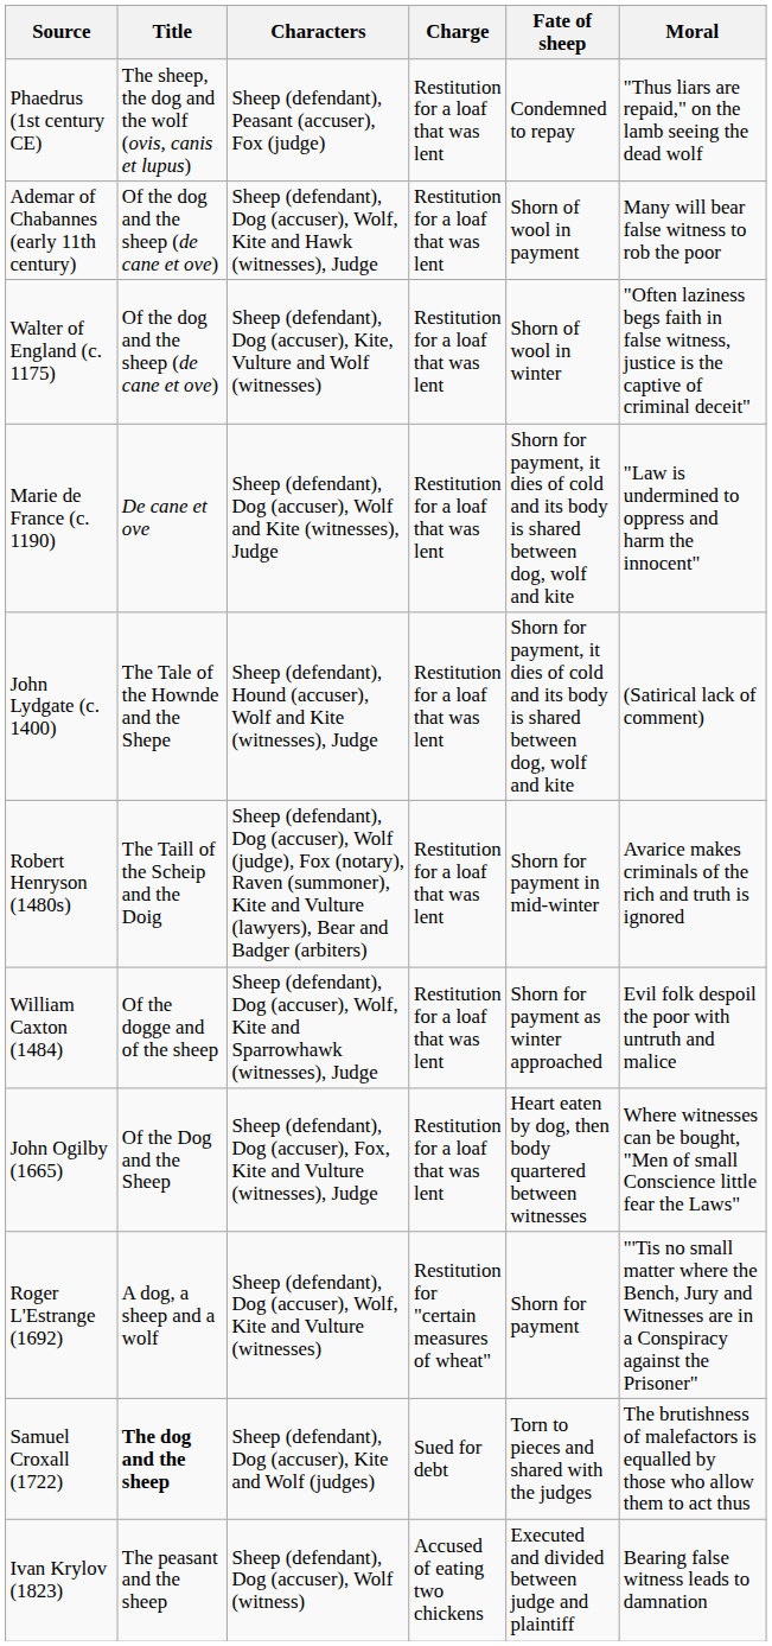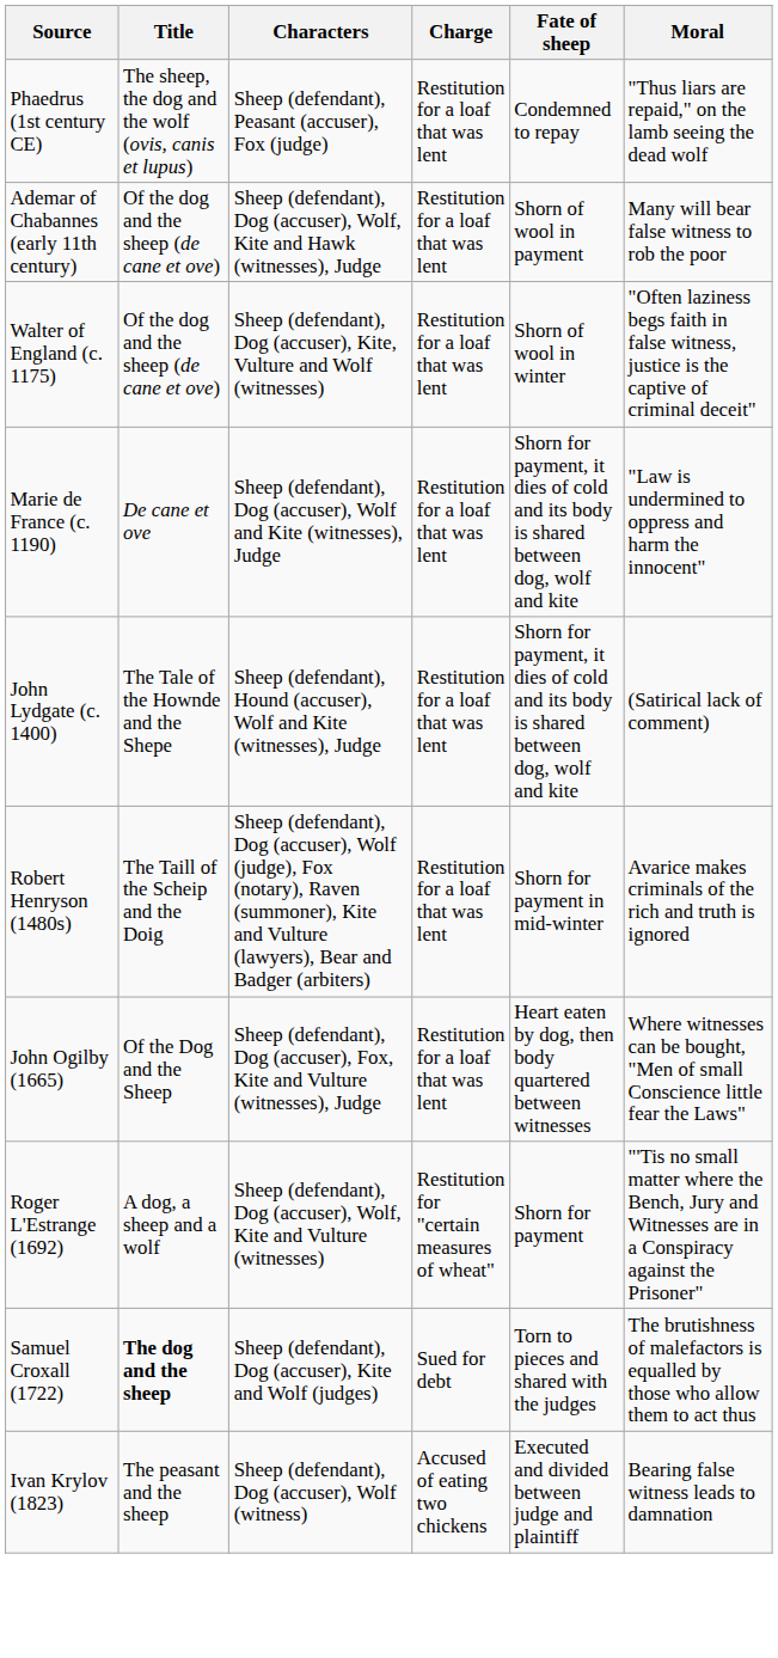 <table class="wikitable" style="width:98%;">
 <tr>
 <th style="width:15%;">Source</th>
 <th style="width:15%;">Title</th>
 <th style="width:25%;">Characters</th>
 <th style="width:10%;">Charge</th>
 <th style="width:15%;">Fate of sheep</th>
 <th style="width:20%;">Moral</th>
 </tr>
 <tr>
 <td>Phaedrus (1st century CE)</td>
 <td>The sheep, the dog and the wolf (<em>ovis, canis et lupus</em>)</td>
 <td>Sheep (defendant), Peasant (accuser), Fox (judge)</td>
 <td>Restitution for a loaf that was lent</td>
 <td>Condemned to repay</td>
 <td>"Thus liars are repaid," on the lamb seeing the dead wolf</td>
 </tr>
 <tr>
 <td>Ademar of Chabannes (early 11th century)</td>
 <td>Of the dog and the sheep (<em>de cane et ove</em>)</td>
 <td>Sheep (defendant), Dog (accuser), Wolf, Kite and Hawk (witnesses), Judge</td>
 <td>Restitution for a loaf that was lent</td>
 <td>Shorn of wool in payment</td>
 <td>Many will bear false witness to rob the poor</td>
 </tr>
 <tr>
 <td>Walter of England (c. 1175)</td>
 <td>Of the dog and the sheep (<em>de cane et ove</em>)</td>
 <td>Sheep (defendant), Dog (accuser), Kite, Vulture and Wolf (witnesses)</td>
 <td>Restitution for a loaf that was lent</td>
 <td>Shorn of wool in winter</td>
 <td>"Often laziness begs faith in false witness, justice is the captive of criminal deceit"</td>
 </tr>
 <tr>
 <td>Marie de France (c. 1190)</td>
 <td><em>De cane et ove</em></td>
 <td>Sheep (defendant), Dog (accuser), Wolf and Kite (witnesses), Judge</td>
 <td>Restitution for a loaf that was lent</td>
 <td>Shorn for payment, it dies of cold and its body is shared between dog, wolf and kite</td>
 <td>"Law is undermined to oppress and harm the innocent"</td>
 </tr>
 <tr>
 <td>John Lydgate (c. 1400)</td>
 <td>The Tale of the Hownde and the Shepe</td>
 <td>Sheep (defendant), Hound (accuser), Wolf and Kite (witnesses), Judge</td>
 <td>Restitution for a loaf that was lent</td>
 <td>Shorn for payment, it dies of cold and its body is shared between dog, wolf and kite</td>
 <td>(Satirical lack of comment)</td>
 </tr>
 <tr>
 <td>Robert Henryson (1480s)</td>
 <td>The Taill of the Scheip and the Doig</td>
 <td>Sheep (defendant), Dog (accuser), Wolf (judge), Fox (notary), Raven (summoner), Kite and Vulture (lawyers), Bear and Badger (arbiters)</td>
 <td>Restitution for a loaf that was lent</td>
 <td>Shorn for payment in mid-winter</td>
 <td>Avarice makes criminals of the rich and truth is ignored</td>
 </tr>
 <tr>
-<td>William Caxton (1484)</td>
-<td>Of the dogge and of the sheep</td>
-<td>Sheep (defendant), Dog (accuser), Wolf, Kite and Sparrowhawk (witnesses), Judge</td>
-<td>Restitution for a loaf that was lent</td>
-<td>Shorn for payment as winter approached</td>
-<td>Evil folk despoil the poor with untruth and malice</td>
-</tr>
-<tr>
 <td>John Ogilby (1665)</td>
 <td>Of the Dog and the Sheep</td>
 <td>Sheep (defendant), Dog (accuser), Fox, Kite and Vulture (witnesses), Judge</td>
 <td>Restitution for a loaf that was lent</td>
 <td>Heart eaten by dog, then body quartered between witnesses</td>
 <td>Where witnesses can be bought, "Men of small Conscience little fear the Laws"</td>
 </tr>
 <tr>
 <td>Roger L'Estrange (1692)</td>
 <td>A dog, a sheep and a wolf</td>
 <td>Sheep (defendant), Dog (accuser), Wolf, Kite and Vulture (witnesses)</td>
 <td>Restitution for "certain measures of wheat"</td>
 <td>Shorn for payment</td>
 <td>"'Tis no small matter where the Bench, Jury and Witnesses are in a Conspiracy against the Prisoner"</td>
 </tr>
 <tr>
 <td>Samuel Croxall (1722)</td>
 <td><strong>The dog and the sheep</strong></td>
 <td>Sheep (defendant), Dog (accuser), Kite and Wolf (judges)</td>
 <td>Sued for debt</td>
 <td>Torn to pieces and shared with the judges</td>
 <td>The brutishness of malefactors is equalled by those who allow them to act thus</td>
 </tr>
 <tr>
 <td>Ivan Krylov (1823)</td>
 <td>The peasant and the sheep</td>
 <td>Sheep (defendant), Dog (accuser), Wolf (witness)</td>
 <td>Accused of eating two chickens</td>
 <td>Executed and divided between judge and plaintiff</td>
 <td>Bearing false witness leads to damnation</td>
 </tr>
 </table>
